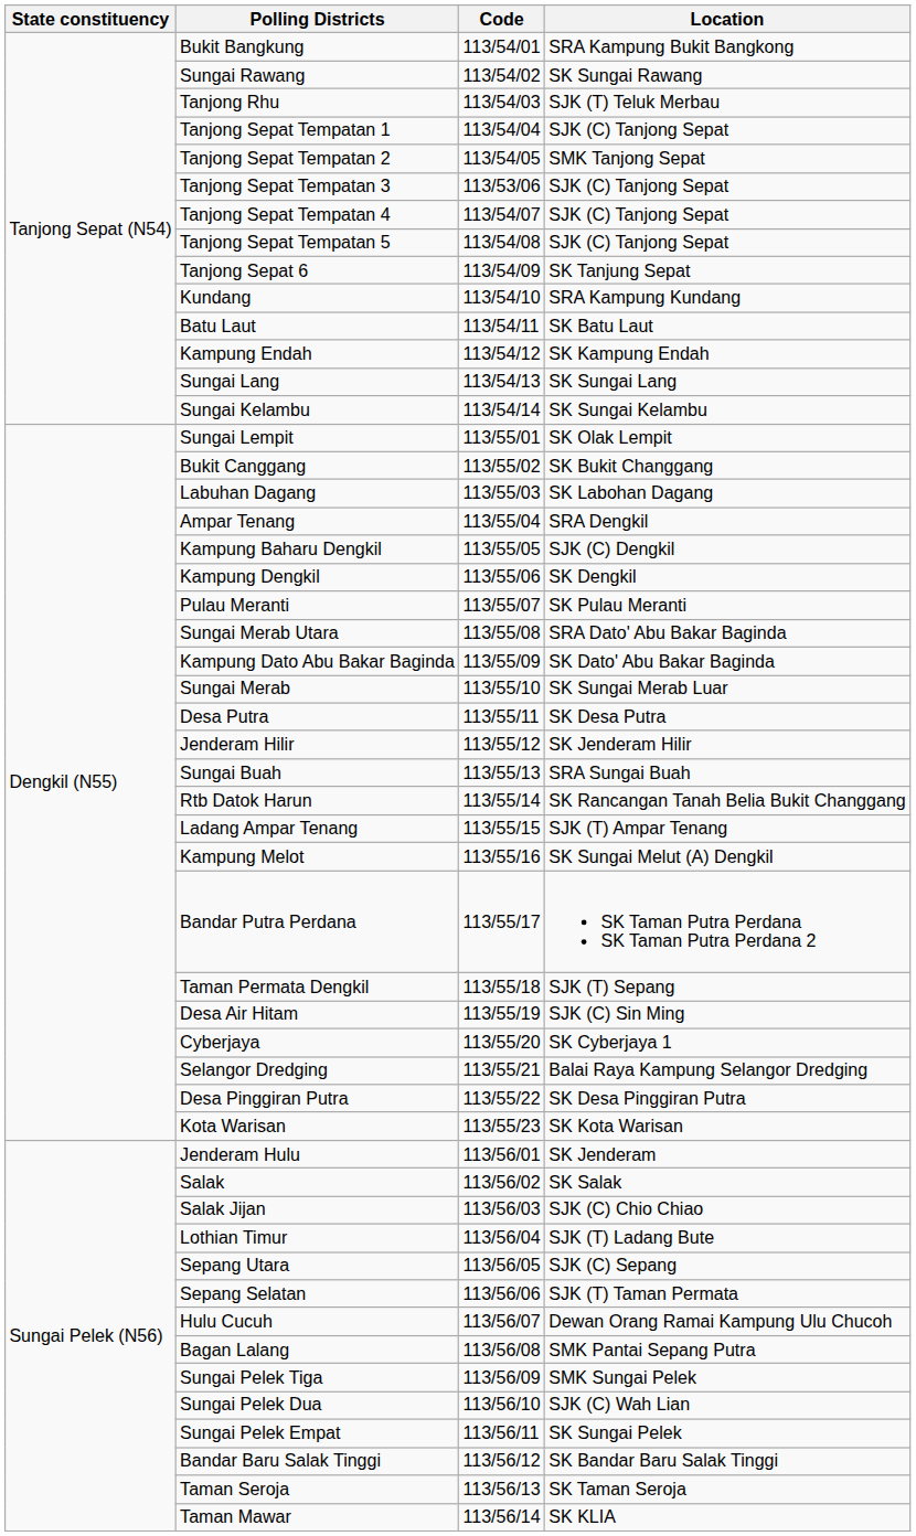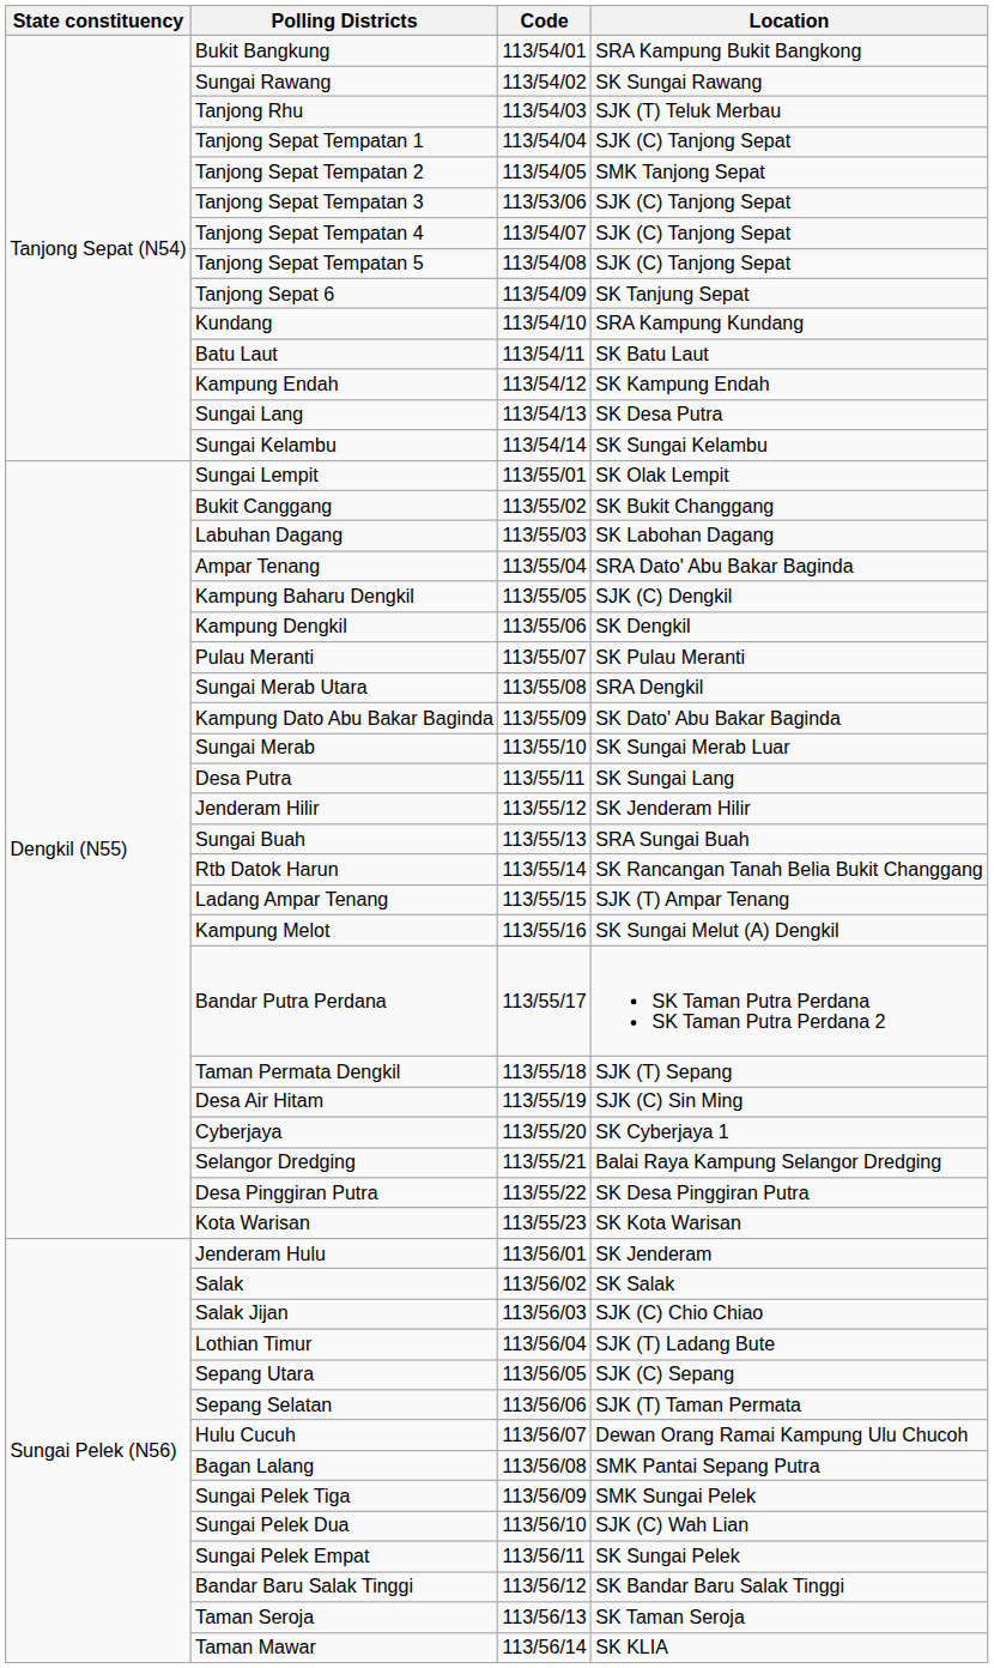 <table class="wikitable sortable mw-collapsible" style="white-space:nowrap;font-size:85%">
 <tr>
 <th>State constituency</th>
 <th>Polling Districts</th>
 <th>Code</th>
 <th>Location</th>
 </tr>
 <tr>
 <td rowspan="14">Tanjong Sepat (N54)</td>
 <td>Bukit Bangkung</td>
 <td>113/54/01</td>
 <td>SRA Kampung Bukit Bangkong</td>
 </tr>
 <tr>
 <td>Sungai Rawang</td>
 <td>113/54/02</td>
 <td>SK Sungai Rawang</td>
 </tr>
 <tr>
 <td>Tanjong Rhu</td>
 <td>113/54/03</td>
 <td>SJK (T) Teluk Merbau</td>
 </tr>
 <tr>
 <td>Tanjong Sepat Tempatan 1</td>
 <td>113/54/04</td>
 <td>SJK (C) Tanjong Sepat</td>
 </tr>
 <tr>
 <td>Tanjong Sepat Tempatan 2</td>
 <td>113/54/05</td>
 <td>SMK Tanjong Sepat</td>
 </tr>
 <tr>
 <td>Tanjong Sepat Tempatan 3</td>
 <td>113/53/06</td>
 <td>SJK (C) Tanjong Sepat</td>
 </tr>
 <tr>
 <td>Tanjong Sepat Tempatan 4</td>
 <td>113/54/07</td>
 <td>SJK (C) Tanjong Sepat</td>
 </tr>
 <tr>
 <td>Tanjong Sepat Tempatan 5</td>
 <td>113/54/08</td>
 <td>SJK (C) Tanjong Sepat</td>
 </tr>
 <tr>
 <td>Tanjong Sepat 6</td>
 <td>113/54/09</td>
 <td>SK Tanjung Sepat</td>
 </tr>
 <tr>
 <td>Kundang</td>
 <td>113/54/10</td>
 <td>SRA Kampung Kundang</td>
 </tr>
 <tr>
 <td>Batu Laut</td>
 <td>113/54/11</td>
 <td>SK Batu Laut</td>
 </tr>
 <tr>
 <td>Kampung Endah</td>
 <td>113/54/12</td>
 <td>SK Kampung Endah</td>
 </tr>
 <tr>
 <td>Sungai Lang</td>
 <td>113/54/13</td>
-<td>SK Sungai Lang</td>
+<td>SK Desa Putra</td>
 </tr>
 <tr>
 <td>Sungai Kelambu</td>
 <td>113/54/14</td>
 <td>SK Sungai Kelambu</td>
 </tr>
 <tr>
 <td rowspan="23">Dengkil (N55)</td>
 <td>Sungai Lempit</td>
 <td>113/55/01</td>
 <td>SK Olak Lempit</td>
 </tr>
 <tr>
 <td>Bukit Canggang</td>
 <td>113/55/02</td>
 <td>SK Bukit Changgang</td>
 </tr>
 <tr>
 <td>Labuhan Dagang</td>
 <td>113/55/03</td>
 <td>SK Labohan Dagang</td>
 </tr>
 <tr>
 <td>Ampar Tenang</td>
 <td>113/55/04</td>
-<td>SRA Dengkil</td>
+<td>SRA Dato' Abu Bakar Baginda</td>
 </tr>
 <tr>
 <td>Kampung Baharu Dengkil</td>
 <td>113/55/05</td>
 <td>SJK (C) Dengkil</td>
 </tr>
 <tr>
 <td>Kampung Dengkil</td>
 <td>113/55/06</td>
 <td>SK Dengkil</td>
 </tr>
 <tr>
 <td>Pulau Meranti</td>
 <td>113/55/07</td>
 <td>SK Pulau Meranti</td>
 </tr>
 <tr>
 <td>Sungai Merab Utara</td>
 <td>113/55/08</td>
-<td>SRA Dato' Abu Bakar Baginda</td>
+<td>SRA Dengkil</td>
 </tr>
 <tr>
 <td>Kampung Dato Abu Bakar Baginda</td>
 <td>113/55/09</td>
 <td>SK Dato' Abu Bakar Baginda</td>
 </tr>
 <tr>
 <td>Sungai Merab</td>
 <td>113/55/10</td>
 <td>SK Sungai Merab Luar</td>
 </tr>
 <tr>
 <td>Desa Putra</td>
 <td>113/55/11</td>
-<td>SK Desa Putra</td>
+<td>SK Sungai Lang</td>
 </tr>
 <tr>
 <td>Jenderam Hilir</td>
 <td>113/55/12</td>
 <td>SK Jenderam Hilir</td>
 </tr>
 <tr>
 <td>Sungai Buah</td>
 <td>113/55/13</td>
 <td>SRA Sungai Buah</td>
 </tr>
 <tr>
 <td>Rtb Datok Harun</td>
 <td>113/55/14</td>
 <td>SK Rancangan Tanah Belia Bukit Changgang</td>
 </tr>
 <tr>
 <td>Ladang Ampar Tenang</td>
 <td>113/55/15</td>
 <td>SJK (T) Ampar Tenang</td>
 </tr>
 <tr>
 <td>Kampung Melot</td>
 <td>113/55/16</td>
 <td>SK Sungai Melut (A) Dengkil</td>
 </tr>
 <tr>
 <td>Bandar Putra Perdana</td>
 <td>113/55/17</td>
 <td><br><ul><li>SK Taman Putra Perdana</li><li>SK Taman Putra Perdana 2</li></ul></td>
 </tr>
 <tr>
 <td>Taman Permata Dengkil</td>
 <td>113/55/18</td>
 <td>SJK (T) Sepang</td>
 </tr>
 <tr>
 <td>Desa Air Hitam</td>
 <td>113/55/19</td>
 <td>SJK (C) Sin Ming</td>
 </tr>
 <tr>
 <td>Cyberjaya</td>
 <td>113/55/20</td>
 <td>SK Cyberjaya 1</td>
 </tr>
 <tr>
 <td>Selangor Dredging</td>
 <td>113/55/21</td>
 <td>Balai Raya Kampung Selangor Dredging</td>
 </tr>
 <tr>
 <td>Desa Pinggiran Putra</td>
 <td>113/55/22</td>
 <td>SK Desa Pinggiran Putra</td>
 </tr>
 <tr>
 <td>Kota Warisan</td>
 <td>113/55/23</td>
 <td>SK Kota Warisan</td>
 </tr>
 <tr>
 <td rowspan="14">Sungai Pelek (N56)</td>
 <td>Jenderam Hulu</td>
 <td>113/56/01</td>
 <td>SK Jenderam</td>
 </tr>
 <tr>
 <td>Salak</td>
 <td>113/56/02</td>
 <td>SK Salak</td>
 </tr>
 <tr>
 <td>Salak Jijan</td>
 <td>113/56/03</td>
 <td>SJK (C) Chio Chiao</td>
 </tr>
 <tr>
 <td>Lothian Timur</td>
 <td>113/56/04</td>
 <td>SJK (T) Ladang Bute</td>
 </tr>
 <tr>
 <td>Sepang Utara</td>
 <td>113/56/05</td>
 <td>SJK (C) Sepang</td>
 </tr>
 <tr>
 <td>Sepang Selatan</td>
 <td>113/56/06</td>
 <td>SJK (T) Taman Permata</td>
 </tr>
 <tr>
 <td>Hulu Cucuh</td>
 <td>113/56/07</td>
 <td>Dewan Orang Ramai Kampung Ulu Chucoh</td>
 </tr>
 <tr>
 <td>Bagan Lalang</td>
 <td>113/56/08</td>
 <td>SMK Pantai Sepang Putra</td>
 </tr>
 <tr>
 <td>Sungai Pelek Tiga</td>
 <td>113/56/09</td>
 <td>SMK Sungai Pelek</td>
 </tr>
 <tr>
 <td>Sungai Pelek Dua</td>
 <td>113/56/10</td>
 <td>SJK (C) Wah Lian</td>
 </tr>
 <tr>
 <td>Sungai Pelek Empat</td>
 <td>113/56/11</td>
 <td>SK Sungai Pelek</td>
 </tr>
 <tr>
 <td>Bandar Baru Salak Tinggi</td>
 <td>113/56/12</td>
 <td>SK Bandar Baru Salak Tinggi</td>
 </tr>
 <tr>
 <td>Taman Seroja</td>
 <td>113/56/13</td>
 <td>SK Taman Seroja</td>
 </tr>
 <tr>
 <td>Taman Mawar</td>
 <td>113/56/14</td>
 <td>SK KLIA</td>
 </tr>
 </table>
